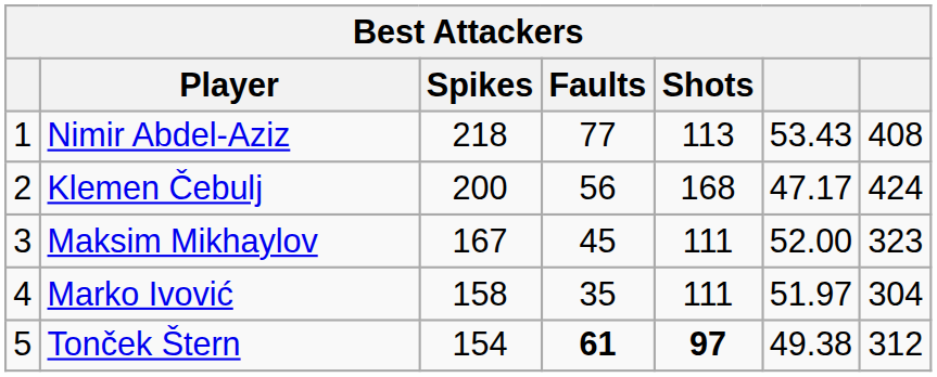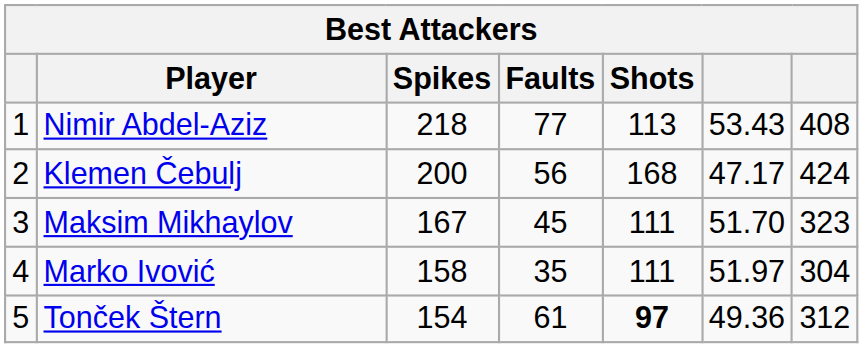 <table class="wikitable sortable" style=font-size:90%>
 <tr>
 <th colspan=7>Best Attackers</th>
 </tr>
 <tr>
 <th></th>
 <th width=158>Player</th>
 <th width=20>Spikes</th>
 <th width=20>Faults</th>
 <th width=20>Shots</th>
 <th width=20></th>
 <th width=20></th>
 </tr>
 <tr>
 <td>1</td>
 <td> <a href='#'>Nimir Abdel-Aziz</a></td>
 <td align=center>218</td>
 <td align=center>77</td>
 <td align=center>113</td>
 <td align=center>53.43</td>
 <td align=center>408</td>
 </tr>
 <tr>
 <td>2</td>
 <td> <a href='#'>Klemen Čebulj</a></td>
 <td align=center>200</td>
 <td align=center>56</td>
 <td align=center>168</td>
 <td align=center>47.17</td>
 <td align=center>424</td>
 </tr>
 <tr>
 <td>3</td>
 <td> <a href='#'>Maksim Mikhaylov</a></td>
 <td align=center>167</td>
 <td align=center>45</td>
 <td align=center>111</td>
-<td align=center>52.00</td>
+<td align=center>51.70</td>
 <td align=center>323</td>
 </tr>
 <tr>
 <td>4</td>
 <td> <a href='#'>Marko Ivović</a></td>
 <td align=center>158</td>
 <td align=center>35</td>
 <td align=center>111</td>
 <td align=center>51.97</td>
 <td align=center>304</td>
 </tr>
 <tr>
 <td>5</td>
 <td> <a href='#'>Tonček Štern</a></td>
 <td align=center>154</td>
-<td align=center><strong>61</strong></td>
+<td align=center>61</td>
 <td align=center><strong>97</strong></td>
-<td align=center>49.38</td>
+<td align=center>49.36</td>
 <td align=center>312</td>
 </tr>
 </table>
